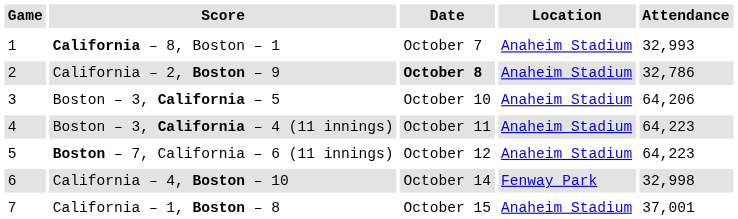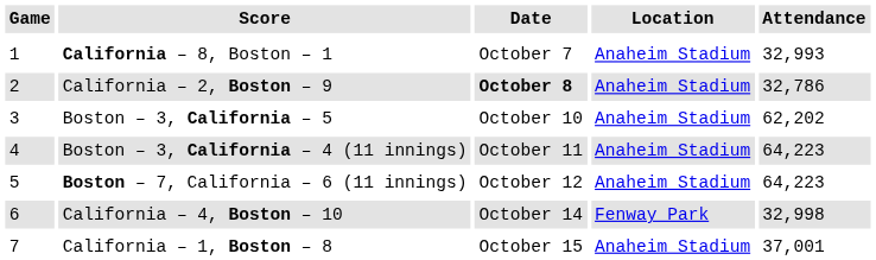 <table border="0" cellspacing="3" cellpadding="3">
 <tr style="background: #e3e3e3;">
 <th>Game</th>
 <th>Score</th>
 <th>Date</th>
 <th>Location</th>
 <th>Attendance</th>
 </tr>
 <tr style="background: #e3e3e3;">
 </tr>
 <tr>
 <td>1</td>
 <td><strong>California</strong> – 8, Boston – 1</td>
 <td>October 7</td>
 <td><a href='#'>Anaheim Stadium</a></td>
 <td>32,993</td>
 </tr>
 <tr style="background: #e3e3e3;">
 <td>2</td>
 <td>California – 2, <strong>Boston</strong> – 9</td>
 <td><strong>October 8</strong></td>
 <td><a href='#'>Anaheim Stadium</a></td>
 <td>32,786</td>
 </tr>
 <tr>
 <td>3</td>
 <td>Boston – 3, <strong>California</strong> – 5</td>
 <td>October 10</td>
 <td><a href='#'>Anaheim Stadium</a></td>
-<td>64,206</td>
+<td>62,202</td>
 </tr>
 <tr style="background: #e3e3e3;">
 <td>4</td>
 <td>Boston – 3, <strong>California</strong> – 4 (11 innings)</td>
 <td>October 11</td>
 <td><a href='#'>Anaheim Stadium</a></td>
 <td>64,223</td>
 </tr>
 <tr>
 <td>5</td>
 <td><strong>Boston</strong> – 7, California – 6 (11 innings)</td>
 <td>October 12</td>
 <td><a href='#'>Anaheim Stadium</a></td>
 <td>64,223</td>
 </tr>
 <tr style="background: #e3e3e3;">
 <td>6</td>
 <td>California – 4, <strong>Boston</strong> – 10</td>
 <td>October 14</td>
 <td><a href='#'>Fenway Park</a></td>
 <td>32,998</td>
 </tr>
 <tr>
 <td>7</td>
 <td>California – 1, <strong>Boston</strong> – 8</td>
 <td>October 15</td>
 <td><a href='#'>Anaheim Stadium</a></td>
 <td>37,001</td>
 </tr>
 </table>
